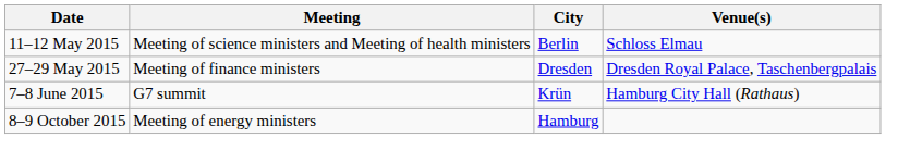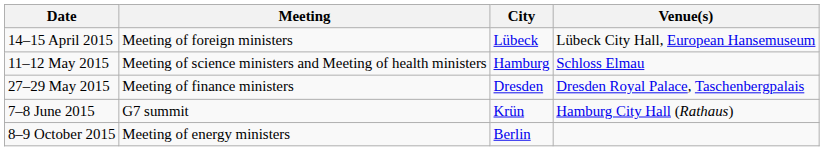 <table class="wikitable">
 <tr>
 <th>Date</th>
 <th>Meeting</th>
 <th>City</th>
 <th>Venue(s)</th>
 </tr>
 <tr>
+<td>14–15 April 2015</td>
+<td>Meeting of foreign ministers</td>
+<td><a href='#'>Lübeck</a></td>
+<td>Lübeck City Hall, <a href='#'>European Hansemuseum</a></td>
+</tr>
+<tr>
 <td>11–12 May 2015</td>
 <td>Meeting of science ministers and Meeting of health ministers</td>
-<td><a href='#'>Berlin</a></td>
+<td><a href='#'>Hamburg</a></td>
 <td><a href='#'>Schloss Elmau</a></td>
 </tr>
 <tr>
 <td>27–29 May 2015</td>
 <td>Meeting of finance ministers</td>
 <td><a href='#'>Dresden</a></td>
 <td><a href='#'>Dresden Royal Palace</a>, <a href='#'>Taschenbergpalais</a></td>
 </tr>
 <tr>
 <td>7–8 June 2015</td>
 <td>G7 summit</td>
 <td><a href='#'>Krün</a></td>
 <td><a href='#'>Hamburg City Hall</a> (<em>Rathaus</em>)</td>
 </tr>
 <tr>
 <td>8–9 October 2015</td>
 <td>Meeting of energy ministers</td>
-<td><a href='#'>Hamburg</a></td>
+<td><a href='#'>Berlin</a></td>
 <td></td>
 </tr>
 </table>
